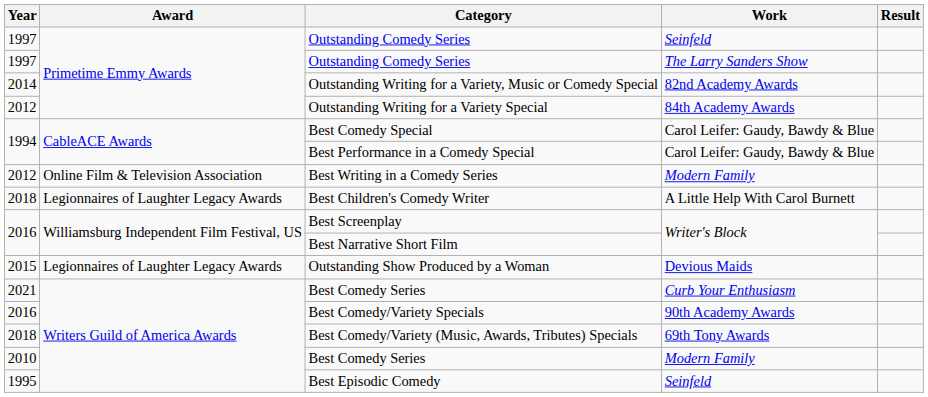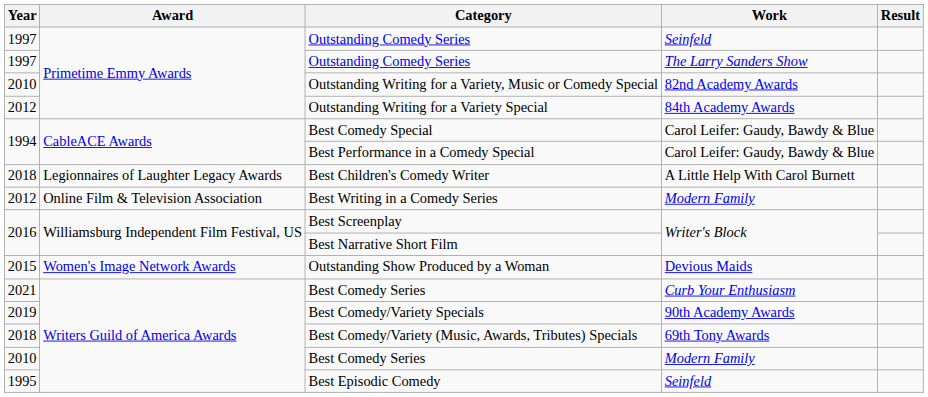 <table class="wikitable">
 <tr>
 <th>Year</th>
 <th>Award</th>
 <th>Category</th>
 <th>Work</th>
 <th>Result</th>
 </tr>
 <tr>
 <td>1997</td>
 <td rowspan="4"><a href='#'>Primetime Emmy Awards</a></td>
 <td><a href='#'>Outstanding Comedy Series</a></td>
 <td><em><a href='#'>Seinfeld</a></em></td>
 <td></td>
 </tr>
 <tr>
 <td>1997</td>
 <td><a href='#'>Outstanding Comedy Series</a></td>
 <td><em><a href='#'>The Larry Sanders Show</a></em></td>
 <td></td>
 </tr>
 <tr>
-<td>2014</td>
+<td>2010</td>
 <td>Outstanding Writing for a Variety, Music or Comedy Special</td>
 <td><a href='#'>82nd Academy Awards</a></td>
 <td></td>
 </tr>
 <tr>
 <td>2012</td>
 <td>Outstanding Writing for a Variety Special</td>
 <td><a href='#'>84th Academy Awards</a></td>
 <td></td>
 </tr>
 <tr>
 <td rowspan="2">1994</td>
 <td rowspan="2"><a href='#'>CableACE Awards</a></td>
 <td>Best Comedy Special</td>
 <td>Carol Leifer: Gaudy, Bawdy & Blue</td>
 <td></td>
 </tr>
 <tr>
 <td>Best Performance in a Comedy Special</td>
 <td>Carol Leifer: Gaudy, Bawdy & Blue</td>
 <td></td>
 </tr>
 <tr>
+<td>2018</td>
+<td>Legionnaires of Laughter Legacy Awards</td>
+<td>Best Children's Comedy Writer</td>
+<td>A Little Help With Carol Burnett</td>
+<td></td>
+</tr>
+<tr>
 <td>2012</td>
 <td>Online Film & Television Association</td>
 <td>Best Writing in a Comedy Series</td>
 <td><em><a href='#'>Modern Family</a></em></td>
-<td></td>
-</tr>
-<tr>
-<td>2018</td>
-<td>Legionnaires of Laughter Legacy Awards</td>
-<td>Best Children's Comedy Writer</td>
-<td>A Little Help With Carol Burnett</td>
 <td></td>
 </tr>
 <tr>
 <td rowspan="2">2016</td>
 <td rowspan="2">Williamsburg Independent Film Festival, US</td>
 <td>Best Screenplay</td>
 <td rowspan="2"><em>Writer's Block</em></td>
 <td></td>
 </tr>
 <tr>
 <td>Best Narrative Short Film</td>
 <td></td>
 </tr>
 <tr>
 <td>2015</td>
-<td>Legionnaires of Laughter Legacy Awards</td>
+<td><a href='#'>Women's Image Network Awards</a></td>
 <td>Outstanding Show Produced by a Woman</td>
 <td><a href='#'>Devious Maids</a></td>
 <td></td>
 </tr>
 <tr>
 <td>2021</td>
 <td rowspan="5"><a href='#'>Writers Guild of America Awards</a></td>
 <td>Best Comedy Series</td>
 <td><em><a href='#'>Curb Your Enthusiasm</a></em></td>
 <td></td>
 </tr>
 <tr>
-<td>2016</td>
+<td>2019</td>
 <td>Best Comedy/Variety Specials</td>
 <td><a href='#'>90th Academy Awards</a></td>
 <td></td>
 </tr>
 <tr>
 <td>2018</td>
 <td>Best Comedy/Variety (Music, Awards, Tributes) Specials</td>
 <td><a href='#'>69th Tony Awards</a></td>
 <td></td>
 </tr>
 <tr>
 <td>2010</td>
 <td>Best Comedy Series</td>
 <td><em><a href='#'>Modern Family</a></em></td>
 <td></td>
 </tr>
 <tr>
 <td>1995</td>
 <td>Best Episodic Comedy</td>
 <td><em><a href='#'>Seinfeld</a></em></td>
 <td></td>
 </tr>
 </table>
